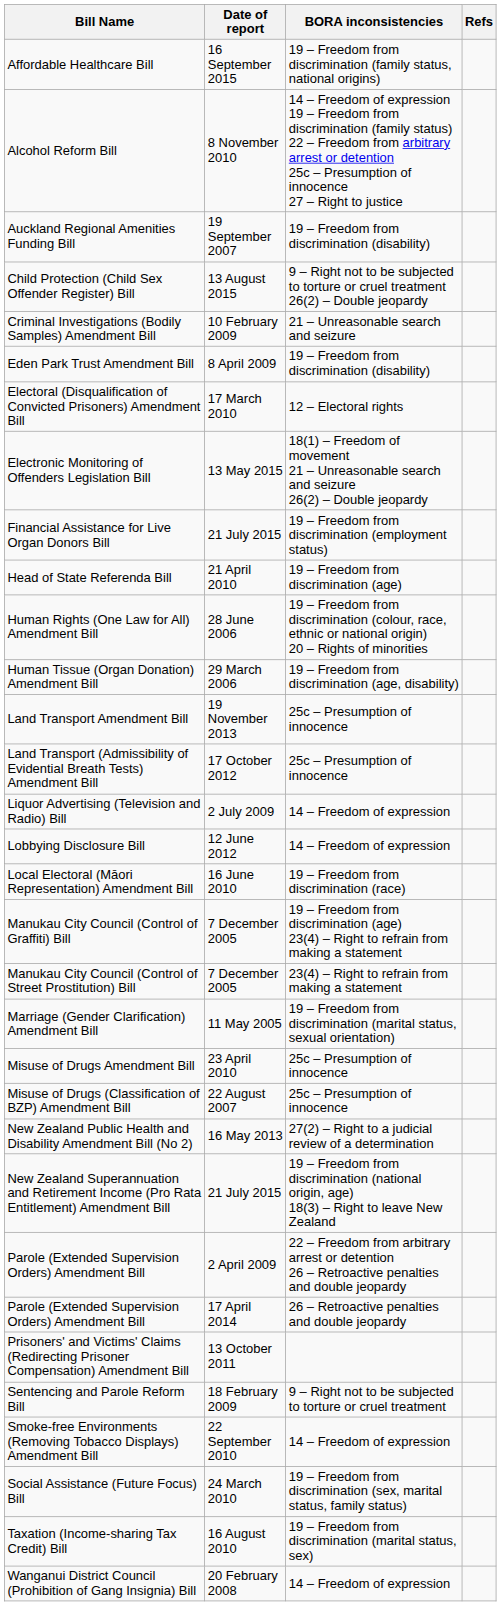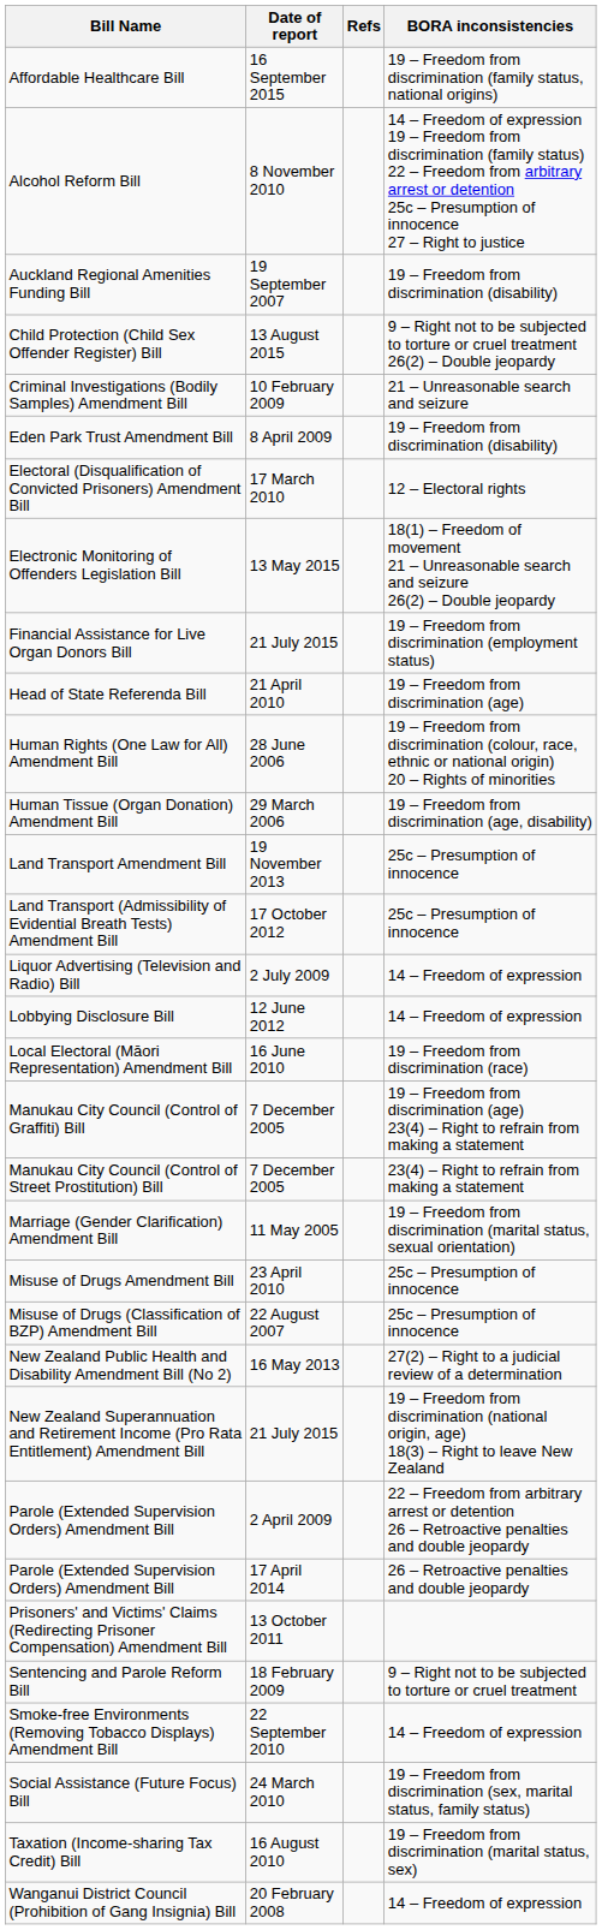 <table class="wikitable sortable">
 <tr>
 <th>Bill Name</th>
 <th>Date of report</th>
+<th>Refs</th>
 <th>BORA inconsistencies</th>
-<th>Refs</th>
 </tr>
 <tr>
 <td>Affordable Healthcare Bill</td>
 <td>16 September 2015</td>
+<td></td>
 <td>19 – Freedom from discrimination (family status, national origins)</td>
-<td></td>
 </tr>
 <tr>
 <td>Alcohol Reform Bill</td>
 <td>8 November 2010</td>
+<td></td>
 <td>14 – Freedom of expression <br> 19 – Freedom from discrimination (family status) <br> 22 – Freedom from <a href='#'>arbitrary arrest or detention</a> <br> 25c – Presumption of innocence <br> 27 – Right to justice</td>
-<td></td>
 </tr>
 <tr>
 <td>Auckland Regional Amenities Funding Bill</td>
 <td>19 September 2007</td>
+<td></td>
 <td>19 – Freedom from discrimination (disability)</td>
-<td></td>
 </tr>
 <tr>
 <td>Child Protection (Child Sex Offender Register) Bill</td>
 <td>13 August 2015</td>
+<td></td>
 <td>9 – Right not to be subjected to torture or cruel treatment <br> 26(2) – Double jeopardy</td>
-<td></td>
 </tr>
 <tr>
 <td>Criminal Investigations (Bodily Samples) Amendment Bill</td>
 <td>10 February 2009</td>
+<td></td>
 <td>21 – Unreasonable search and seizure</td>
-<td></td>
 </tr>
 <tr>
 <td>Eden Park Trust Amendment Bill</td>
 <td>8 April 2009</td>
+<td></td>
 <td>19 – Freedom from discrimination (disability)</td>
-<td></td>
 </tr>
 <tr>
 <td>Electoral (Disqualification of Convicted Prisoners) Amendment Bill</td>
 <td>17 March 2010</td>
+<td></td>
 <td>12 – Electoral rights</td>
-<td></td>
 </tr>
 <tr>
 <td>Electronic Monitoring of Offenders Legislation Bill</td>
 <td>13 May 2015</td>
+<td></td>
 <td>18(1) – Freedom of movement <br> 21 – Unreasonable search and seizure <br> 26(2) – Double jeopardy</td>
-<td></td>
 </tr>
 <tr>
 <td>Financial Assistance for Live Organ Donors Bill</td>
 <td>21 July 2015</td>
+<td></td>
 <td>19 – Freedom from discrimination (employment status)</td>
-<td></td>
 </tr>
 <tr>
 <td>Head of State Referenda Bill</td>
 <td>21 April 2010</td>
+<td></td>
 <td>19 – Freedom from discrimination (age)</td>
-<td></td>
 </tr>
 <tr>
 <td>Human Rights (One Law for All) Amendment Bill</td>
 <td>28 June 2006</td>
+<td></td>
 <td>19 – Freedom from discrimination (colour, race, ethnic or national origin) <br> 20 – Rights of minorities</td>
-<td></td>
 </tr>
 <tr>
 <td>Human Tissue (Organ Donation) Amendment Bill</td>
 <td>29 March 2006</td>
+<td></td>
 <td>19 – Freedom from discrimination (age, disability)</td>
-<td></td>
 </tr>
 <tr>
 <td>Land Transport Amendment Bill</td>
 <td>19 November 2013</td>
+<td></td>
 <td>25c – Presumption of innocence</td>
-<td></td>
 </tr>
 <tr>
 <td>Land Transport (Admissibility of Evidential Breath Tests) Amendment Bill</td>
 <td>17 October 2012</td>
+<td></td>
 <td>25c – Presumption of innocence</td>
-<td></td>
 </tr>
 <tr>
 <td>Liquor Advertising (Television and Radio) Bill</td>
 <td>2 July 2009</td>
+<td></td>
 <td>14 – Freedom of expression</td>
-<td></td>
 </tr>
 <tr>
 <td>Lobbying Disclosure Bill</td>
 <td>12 June 2012</td>
+<td></td>
 <td>14 – Freedom of expression</td>
-<td></td>
 </tr>
 <tr>
 <td>Local Electoral (Māori Representation) Amendment Bill</td>
 <td>16 June 2010</td>
+<td></td>
 <td>19 – Freedom from discrimination (race)</td>
-<td></td>
 </tr>
 <tr>
 <td>Manukau City Council (Control of Graffiti) Bill</td>
 <td>7 December 2005</td>
+<td></td>
 <td>19 – Freedom from discrimination (age) <br> 23(4) – Right to refrain from making a statement</td>
-<td></td>
 </tr>
 <tr>
 <td>Manukau City Council (Control of Street Prostitution) Bill</td>
 <td>7 December 2005</td>
+<td></td>
 <td>23(4) – Right to refrain from making a statement</td>
-<td></td>
 </tr>
 <tr>
 <td>Marriage (Gender Clarification) Amendment Bill</td>
 <td>11 May 2005</td>
+<td></td>
 <td>19 – Freedom from discrimination (marital status, sexual orientation)</td>
-<td></td>
 </tr>
 <tr>
 <td>Misuse of Drugs Amendment Bill</td>
 <td>23 April 2010</td>
+<td></td>
 <td>25c – Presumption of innocence</td>
-<td></td>
 </tr>
 <tr>
 <td>Misuse of Drugs (Classification of BZP) Amendment Bill</td>
 <td>22 August 2007</td>
+<td></td>
 <td>25c – Presumption of innocence</td>
-<td></td>
 </tr>
 <tr>
 <td>New Zealand Public Health and Disability Amendment Bill (No 2)</td>
 <td>16 May 2013</td>
+<td></td>
 <td>27(2) – Right to a judicial review of a determination</td>
-<td></td>
 </tr>
 <tr>
 <td>New Zealand Superannuation and Retirement Income (Pro Rata Entitlement) Amendment Bill</td>
 <td>21 July 2015</td>
+<td></td>
 <td>19 – Freedom from discrimination (national origin, age) <br> 18(3) – Right to leave New Zealand</td>
-<td></td>
 </tr>
 <tr>
 <td>Parole (Extended Supervision Orders) Amendment Bill</td>
 <td>2 April 2009</td>
+<td></td>
 <td>22 – Freedom from arbitrary arrest or detention <br> 26 – Retroactive penalties and double jeopardy</td>
-<td></td>
 </tr>
 <tr>
 <td>Parole (Extended Supervision Orders) Amendment Bill</td>
 <td>17 April 2014</td>
+<td></td>
 <td>26 – Retroactive penalties and double jeopardy</td>
-<td></td>
 </tr>
 <tr>
 <td>Prisoners' and Victims' Claims (Redirecting Prisoner Compensation) Amendment Bill</td>
 <td>13 October 2011</td>
 <td></td>
 <td></td>
 </tr>
 <tr>
 <td>Sentencing and Parole Reform Bill</td>
 <td>18 February 2009</td>
+<td></td>
 <td>9 – Right not to be subjected to torture or cruel treatment</td>
-<td></td>
 </tr>
 <tr>
 <td>Smoke-free Environments (Removing Tobacco Displays) Amendment Bill</td>
 <td>22 September 2010</td>
+<td></td>
 <td>14 – Freedom of expression</td>
-<td></td>
 </tr>
 <tr>
 <td>Social Assistance (Future Focus) Bill</td>
 <td>24 March 2010</td>
+<td></td>
 <td>19 – Freedom from discrimination (sex, marital status, family status)</td>
-<td></td>
 </tr>
 <tr>
 <td>Taxation (Income-sharing Tax Credit) Bill</td>
 <td>16 August 2010</td>
+<td></td>
 <td>19 – Freedom from discrimination (marital status, sex)</td>
-<td></td>
 </tr>
 <tr>
 <td>Wanganui District Council (Prohibition of Gang Insignia) Bill</td>
 <td>20 February 2008</td>
+<td></td>
 <td>14 – Freedom of expression</td>
-<td></td>
 </tr>
 </table>
